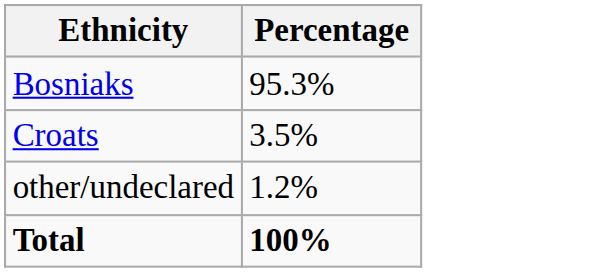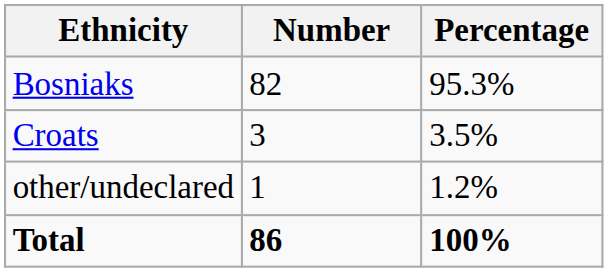 <table class="wikitable">
 <tr>
 <th width="100px">Ethnicity</th>
+<th width="80px">Number</th>
 <th width="80px">Percentage</th>
 </tr>
 <tr>
 <td><a href='#'>Bosniaks</a></td>
+<td>82</td>
 <td>95.3%</td>
 </tr>
 <tr>
 <td><a href='#'>Croats</a></td>
+<td>3</td>
 <td>3.5%</td>
 </tr>
 <tr>
 <td>other/undeclared</td>
+<td>1</td>
 <td>1.2%</td>
 </tr>
 <tr>
 <td><strong>Total</strong></td>
+<td><strong>86</strong></td>
 <td><strong>100%</strong></td>
 </tr>
 </table>
